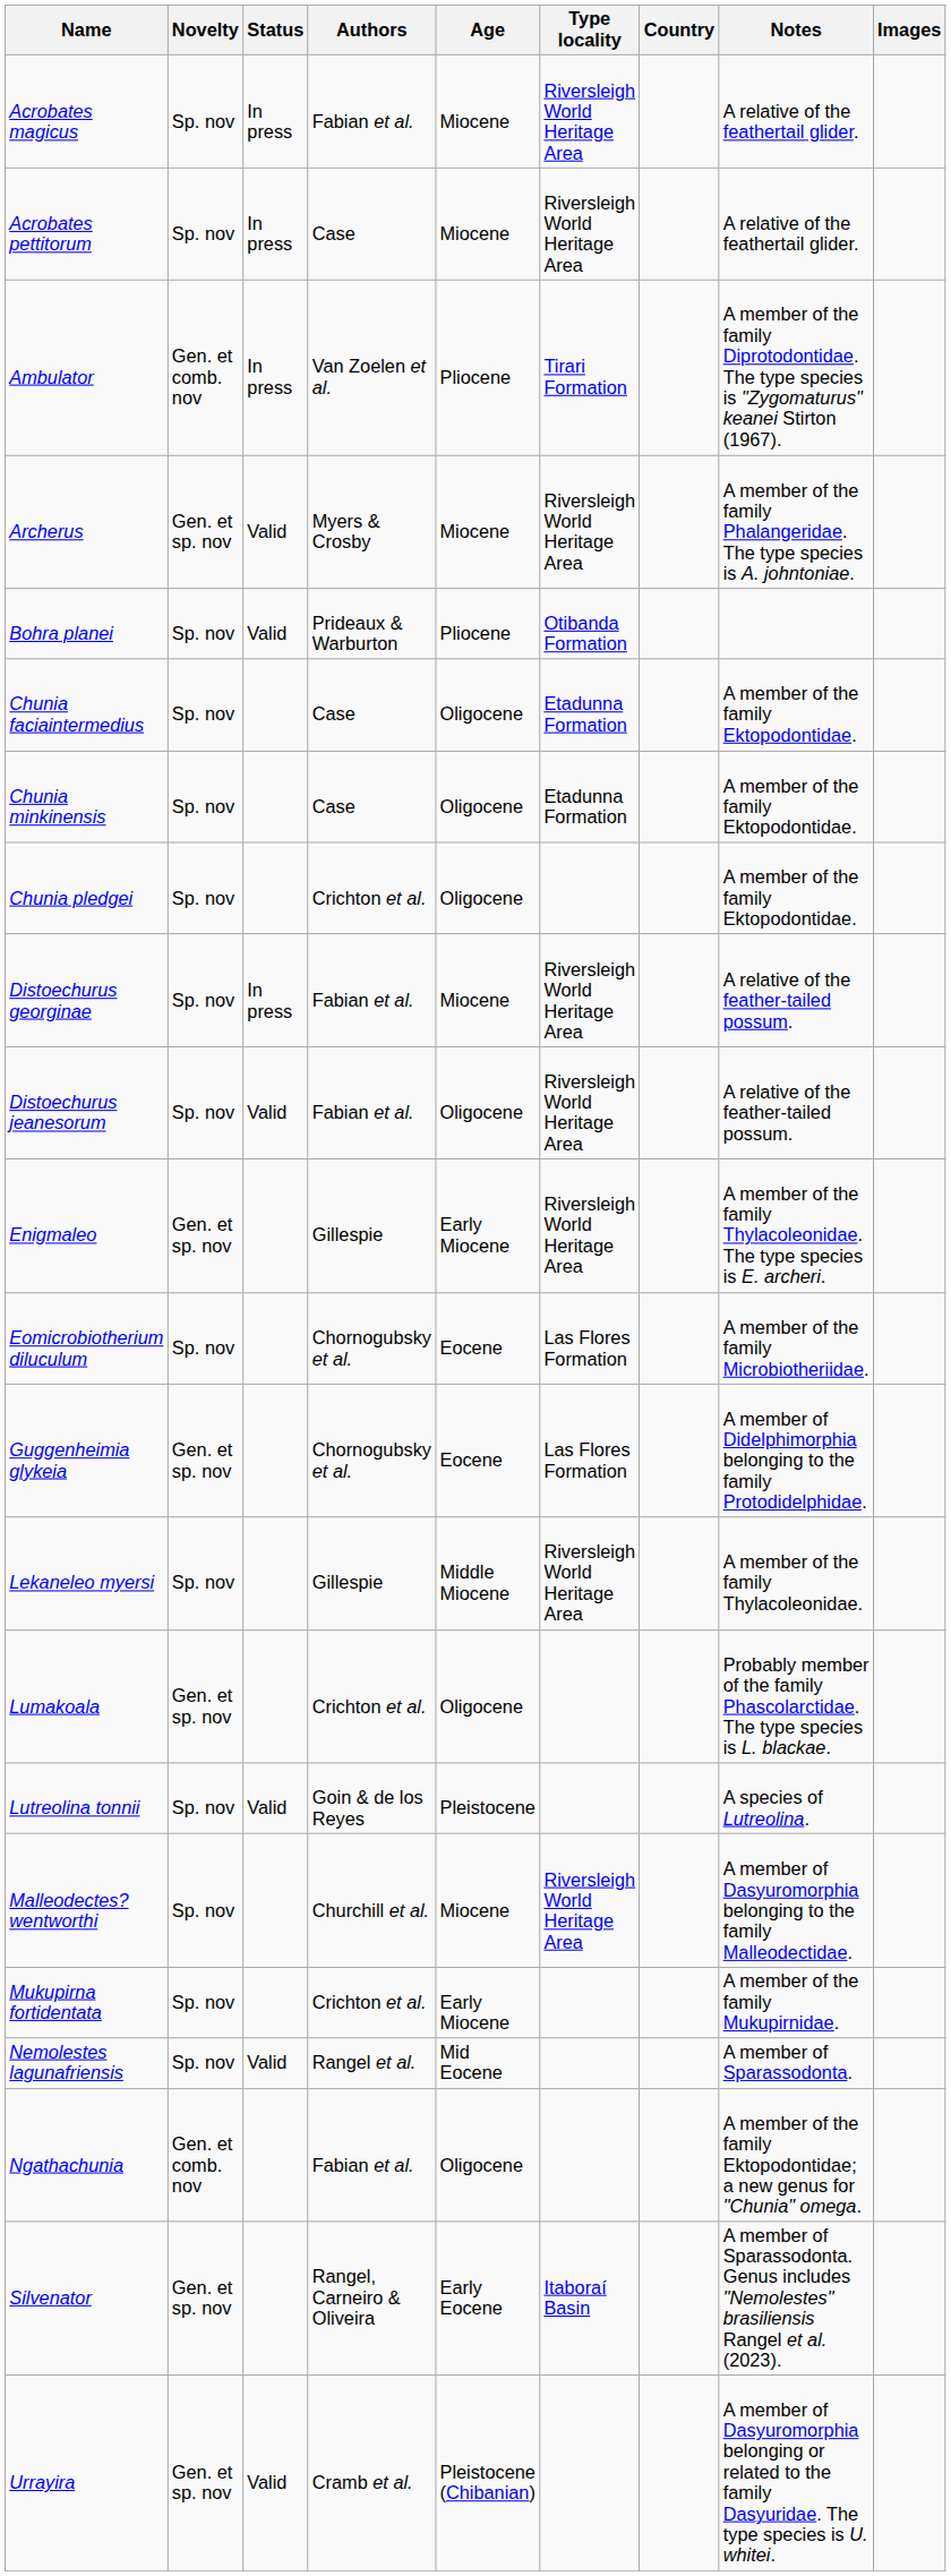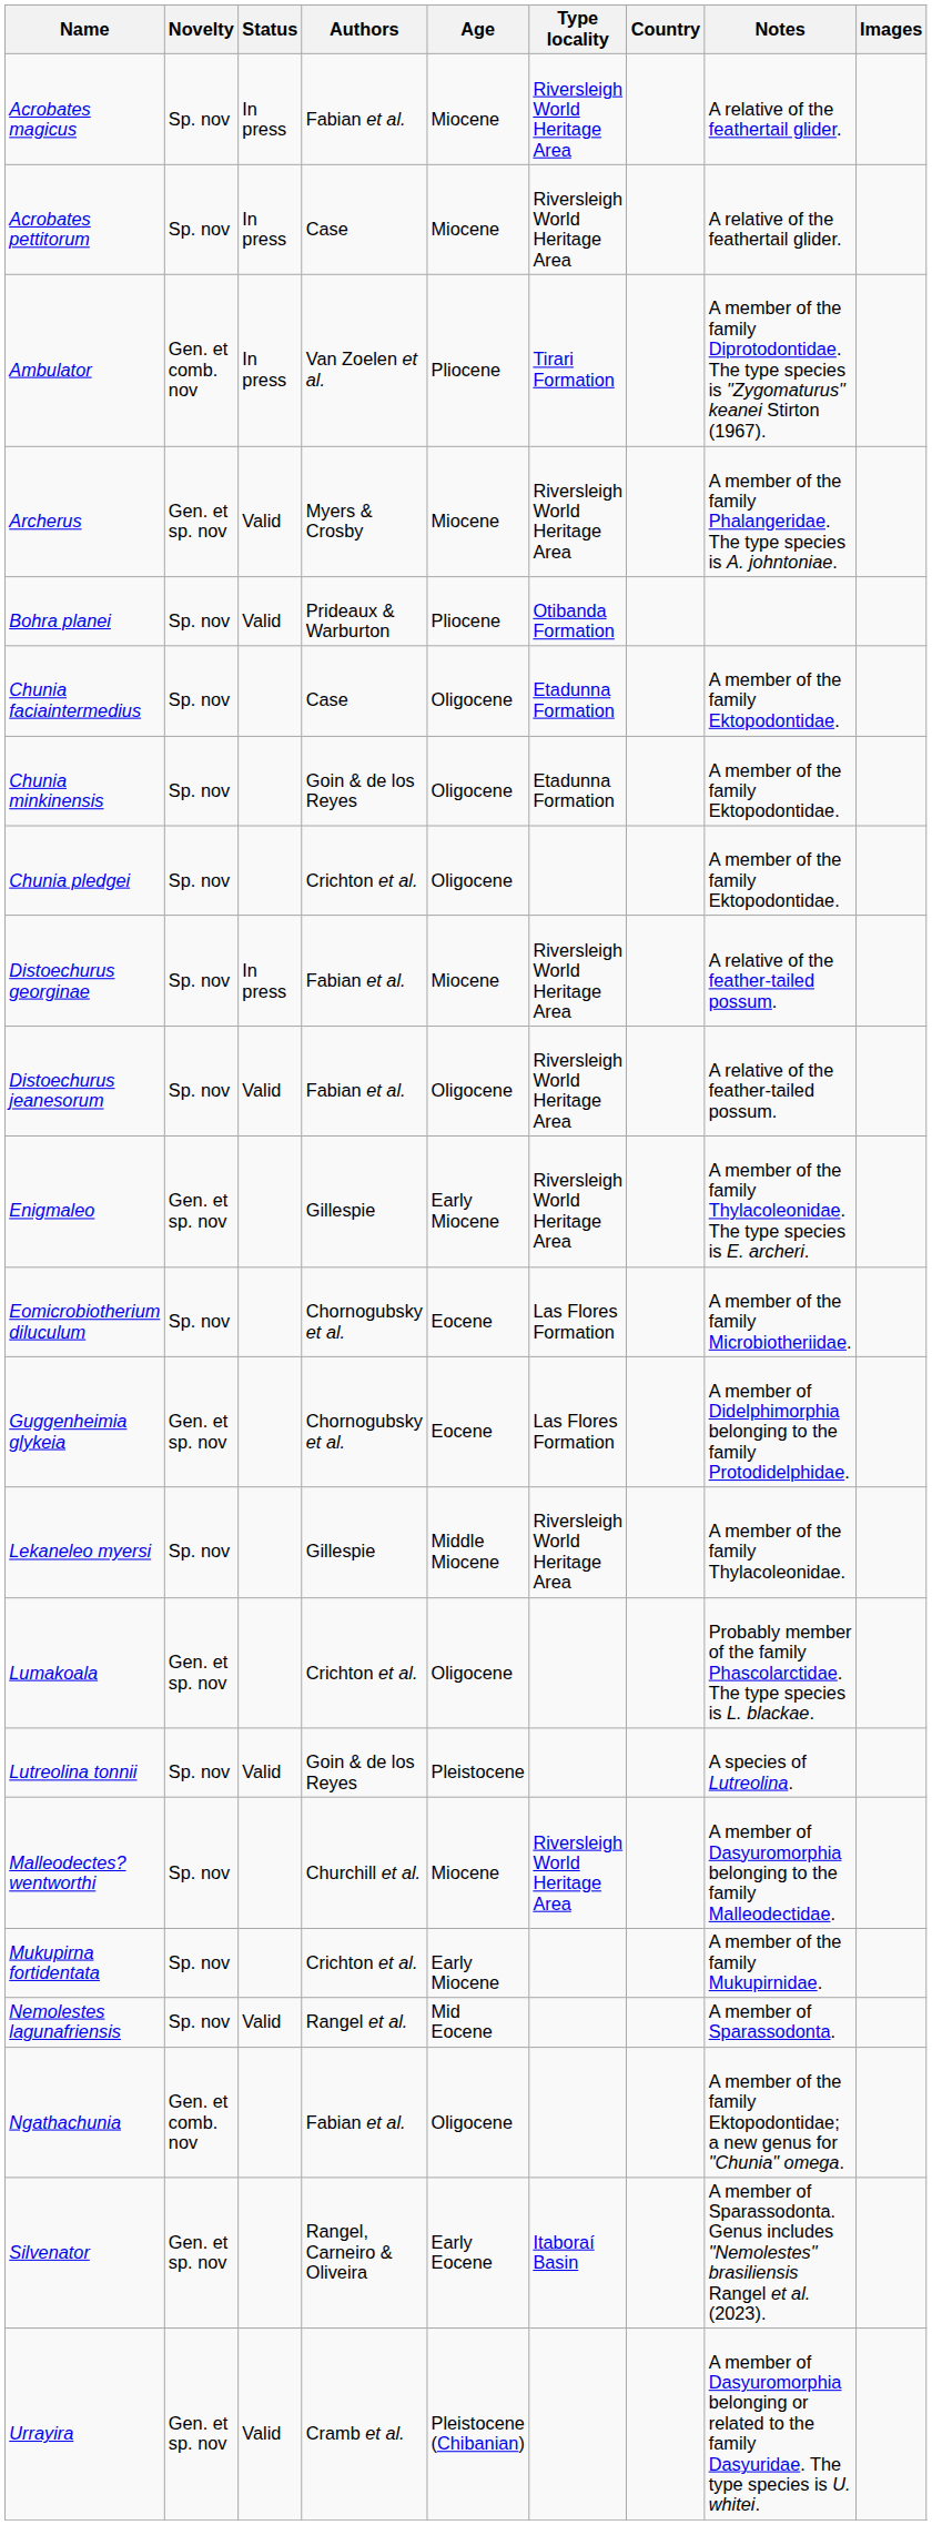 <table class="wikitable sortable" align="center" width="100%">
 <tr>
 <th>Name</th>
 <th>Novelty</th>
 <th>Status</th>
 <th>Authors</th>
 <th>Age</th>
 <th>Type locality</th>
 <th>Country</th>
 <th>Notes</th>
 <th>Images</th>
 </tr>
 <tr>
 <td><br><em><a href='#'>Acrobates magicus</a></em></td>
 <td><br>Sp. nov</td>
 <td><br>In press</td>
 <td><br>Fabian <em>et al.</em></td>
 <td><br>Miocene</td>
 <td><br><a href='#'>Riversleigh World Heritage Area</a></td>
 <td><br></td>
 <td><br>A relative of the <a href='#'>feathertail glider</a>.</td>
 <td></td>
 </tr>
 <tr>
 <td><br><em><a href='#'>Acrobates pettitorum</a></em></td>
 <td><br>Sp. nov</td>
 <td><br>In press</td>
 <td><br>Case</td>
 <td><br>Miocene</td>
 <td><br>Riversleigh World Heritage Area</td>
 <td><br></td>
 <td><br>A relative of the feathertail glider.</td>
 <td></td>
 </tr>
 <tr>
 <td><br><em><a href='#'>Ambulator</a></em></td>
 <td><br>Gen. et comb. nov</td>
 <td><br>In press</td>
 <td><br>Van Zoelen <em>et al.</em></td>
 <td><br>Pliocene</td>
 <td><br><a href='#'>Tirari Formation</a></td>
 <td><br></td>
 <td><br>A member of the family <a href='#'>Diprotodontidae</a>. The type species is <em>"Zygomaturus" keanei</em> Stirton (1967).</td>
 <td><br></td>
 </tr>
 <tr>
 <td><br><em><a href='#'>Archerus</a></em></td>
 <td><br>Gen. et sp. nov</td>
 <td><br>Valid</td>
 <td><br>Myers & Crosby</td>
 <td><br>Miocene</td>
 <td><br>Riversleigh World Heritage Area</td>
 <td><br></td>
 <td><br>A member of the family <a href='#'>Phalangeridae</a>. The type species is <em>A. johntoniae</em>.</td>
 <td></td>
 </tr>
 <tr>
 <td><br><em><a href='#'>Bohra planei</a></em></td>
 <td><br>Sp. nov</td>
 <td><br>Valid</td>
 <td><br>Prideaux & Warburton</td>
 <td><br>Pliocene</td>
 <td><br><a href='#'>Otibanda Formation</a></td>
 <td><br></td>
 <td></td>
 <td></td>
 </tr>
 <tr>
 <td><br><em><a href='#'>Chunia faciaintermedius</a></em></td>
 <td><br>Sp. nov</td>
 <td></td>
 <td><br>Case</td>
 <td><br>Oligocene</td>
 <td><br><a href='#'>Etadunna Formation</a></td>
 <td><br></td>
 <td><br>A member of the family <a href='#'>Ektopodontidae</a>.</td>
 <td></td>
 </tr>
 <tr>
 <td><br><em><a href='#'>Chunia minkinensis</a></em></td>
 <td><br>Sp. nov</td>
 <td></td>
-<td><br>Case</td>
+<td><br>Goin & de los Reyes</td>
 <td><br>Oligocene</td>
 <td><br>Etadunna Formation</td>
 <td><br></td>
 <td><br>A member of the family Ektopodontidae.</td>
 <td></td>
 </tr>
 <tr>
 <td><br><em><a href='#'>Chunia pledgei</a></em></td>
 <td><br>Sp. nov</td>
 <td></td>
 <td><br>Crichton <em>et al.</em></td>
 <td><br>Oligocene</td>
 <td></td>
 <td><br></td>
 <td><br>A member of the family Ektopodontidae.</td>
 <td></td>
 </tr>
 <tr>
 <td><br><em><a href='#'>Distoechurus georginae</a></em></td>
 <td><br>Sp. nov</td>
 <td><br>In press</td>
 <td><br>Fabian <em>et al.</em></td>
 <td><br>Miocene</td>
 <td><br>Riversleigh World Heritage Area</td>
 <td><br></td>
 <td><br>A relative of the <a href='#'>feather-tailed possum</a>.</td>
 <td></td>
 </tr>
 <tr>
 <td><br><em><a href='#'>Distoechurus jeanesorum</a></em></td>
 <td><br>Sp. nov</td>
 <td><br>Valid</td>
 <td><br>Fabian <em>et al.</em></td>
 <td><br>Oligocene</td>
 <td><br>Riversleigh World Heritage Area</td>
 <td><br></td>
 <td><br>A relative of the feather-tailed possum.</td>
 <td></td>
 </tr>
 <tr>
 <td><br><em><a href='#'>Enigmaleo</a></em></td>
 <td><br>Gen. et sp. nov</td>
 <td></td>
 <td><br>Gillespie</td>
 <td><br>Early Miocene</td>
 <td><br>Riversleigh World Heritage Area</td>
 <td><br></td>
 <td><br>A member of the family <a href='#'>Thylacoleonidae</a>. The type species is <em>E. archeri</em>.</td>
 <td></td>
 </tr>
 <tr>
 <td><br><em><a href='#'>Eomicrobiotherium diluculum</a></em></td>
 <td><br>Sp. nov</td>
 <td></td>
 <td><br>Chornogubsky <em>et al.</em></td>
 <td><br>Eocene</td>
 <td><br>Las Flores Formation</td>
 <td><br></td>
 <td><br>A member of the family <a href='#'>Microbiotheriidae</a>.</td>
 <td></td>
 </tr>
 <tr>
 <td><br><em><a href='#'>Guggenheimia glykeia</a></em></td>
 <td><br>Gen. et sp. nov</td>
 <td></td>
 <td><br>Chornogubsky <em>et al.</em></td>
 <td><br>Eocene</td>
 <td><br>Las Flores Formation</td>
 <td><br></td>
 <td><br>A member of <a href='#'>Didelphimorphia</a> belonging to the family <a href='#'>Protodidelphidae</a>.</td>
 <td></td>
 </tr>
 <tr>
 <td><br><em><a href='#'>Lekaneleo myersi</a></em></td>
 <td><br>Sp. nov</td>
 <td></td>
 <td><br>Gillespie</td>
 <td><br>Middle Miocene</td>
 <td><br>Riversleigh World Heritage Area</td>
 <td><br></td>
 <td><br>A member of the family Thylacoleonidae.</td>
 <td></td>
 </tr>
 <tr>
 <td><br><em><a href='#'>Lumakoala</a></em></td>
 <td><br>Gen. et sp. nov</td>
 <td></td>
 <td><br>Crichton <em>et al.</em></td>
 <td><br>Oligocene</td>
 <td></td>
 <td><br></td>
 <td><br>Probably member of the family <a href='#'>Phascolarctidae</a>. The type species is <em>L. blackae</em>.</td>
 <td></td>
 </tr>
 <tr>
 <td><br><em><a href='#'>Lutreolina tonnii</a></em></td>
 <td><br>Sp. nov</td>
 <td><br>Valid</td>
 <td><br>Goin & de los Reyes</td>
 <td><br>Pleistocene</td>
 <td></td>
 <td><br></td>
 <td><br>A species of <em><a href='#'>Lutreolina</a></em>.</td>
 <td></td>
 </tr>
 <tr>
 <td><br><em><a href='#'>Malleodectes? wentworthi</a></em></td>
 <td><br>Sp. nov</td>
 <td></td>
 <td><br>Churchill <em>et al.</em></td>
 <td><br>Miocene</td>
 <td><br><a href='#'>Riversleigh World Heritage Area</a></td>
 <td><br></td>
 <td><br>A member of <a href='#'>Dasyuromorphia</a> belonging to the family <a href='#'>Malleodectidae</a>.</td>
 <td></td>
 </tr>
 <tr>
 <td><a href='#'><em>Mukupirna fortidentata</em></a></td>
 <td>Sp. nov</td>
 <td></td>
 <td>Crichton <em>et al.</em></td>
 <td><br>Early Miocene</td>
 <td></td>
 <td></td>
 <td>A member of the family <a href='#'>Mukupirnidae</a>.</td>
 <td></td>
 </tr>
 <tr>
 <td><a href='#'><em>Nemolestes lagunafriensis</em></a></td>
 <td>Sp. nov</td>
 <td>Valid</td>
 <td>Rangel <em>et al.</em></td>
 <td>Mid Eocene</td>
 <td></td>
 <td></td>
 <td>A member of <a href='#'>Sparassodonta</a>.</td>
 <td></td>
 </tr>
 <tr>
 <td><br><em><a href='#'>Ngathachunia</a></em></td>
 <td><br>Gen. et comb. nov</td>
 <td></td>
 <td><br>Fabian <em>et al.</em></td>
 <td><br>Oligocene</td>
 <td></td>
 <td><br></td>
 <td><br>A member of the family Ektopodontidae; a new genus for <em>"Chunia" omega</em>.</td>
 <td></td>
 </tr>
 <tr>
 <td><em><a href='#'>Silvenator</a></em></td>
 <td>Gen. et sp. nov</td>
 <td></td>
 <td>Rangel, Carneiro & Oliveira</td>
 <td>Early Eocene</td>
 <td><a href='#'>Itaboraí Basin</a></td>
 <td></td>
 <td>A member of Sparassodonta. Genus includes <em>"Nemolestes" brasiliensis</em> Rangel <em>et al.</em> (2023).</td>
 <td></td>
 </tr>
 <tr>
 <td><br><em><a href='#'>Urrayira</a></em></td>
 <td><br>Gen. et sp. nov</td>
 <td><br>Valid</td>
 <td><br>Cramb <em>et al.</em></td>
 <td><br>Pleistocene (<a href='#'>Chibanian</a>)</td>
 <td></td>
 <td><br></td>
 <td><br>A member of <a href='#'>Dasyuromorphia</a> belonging or related to the family <a href='#'>Dasyuridae</a>. The type species is <em>U. whitei</em>.</td>
 <td></td>
 </tr>
 <tr>
 </tr>
 </table>
